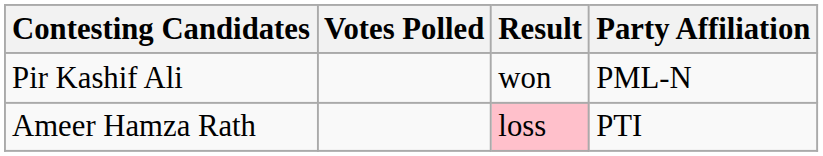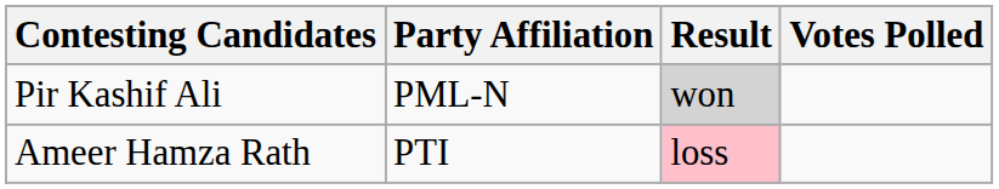 <table class="wikitable sortable">
 <tr>
 <th>Contesting Candidates</th>
+<th>Party Affiliation</th>
+<th>Result</th>
 <th>Votes Polled</th>
-<th>Result</th>
-<th>Party Affiliation</th>
 </tr>
 <tr>
 <td>Pir Kashif Ali</td>
+<td>PML-N</td>
+<td style="background: lightgrey;">won</td>
 <td></td>
-<td>won</td>
-<td>PML-N</td>
 </tr>
 <tr>
 <td>Ameer Hamza Rath</td>
+<td>PTI</td>
+<td style="background: pink;">loss</td>
 <td></td>
-<td style="background: pink;">loss</td>
-<td>PTI</td>
 </tr>
 </table>
